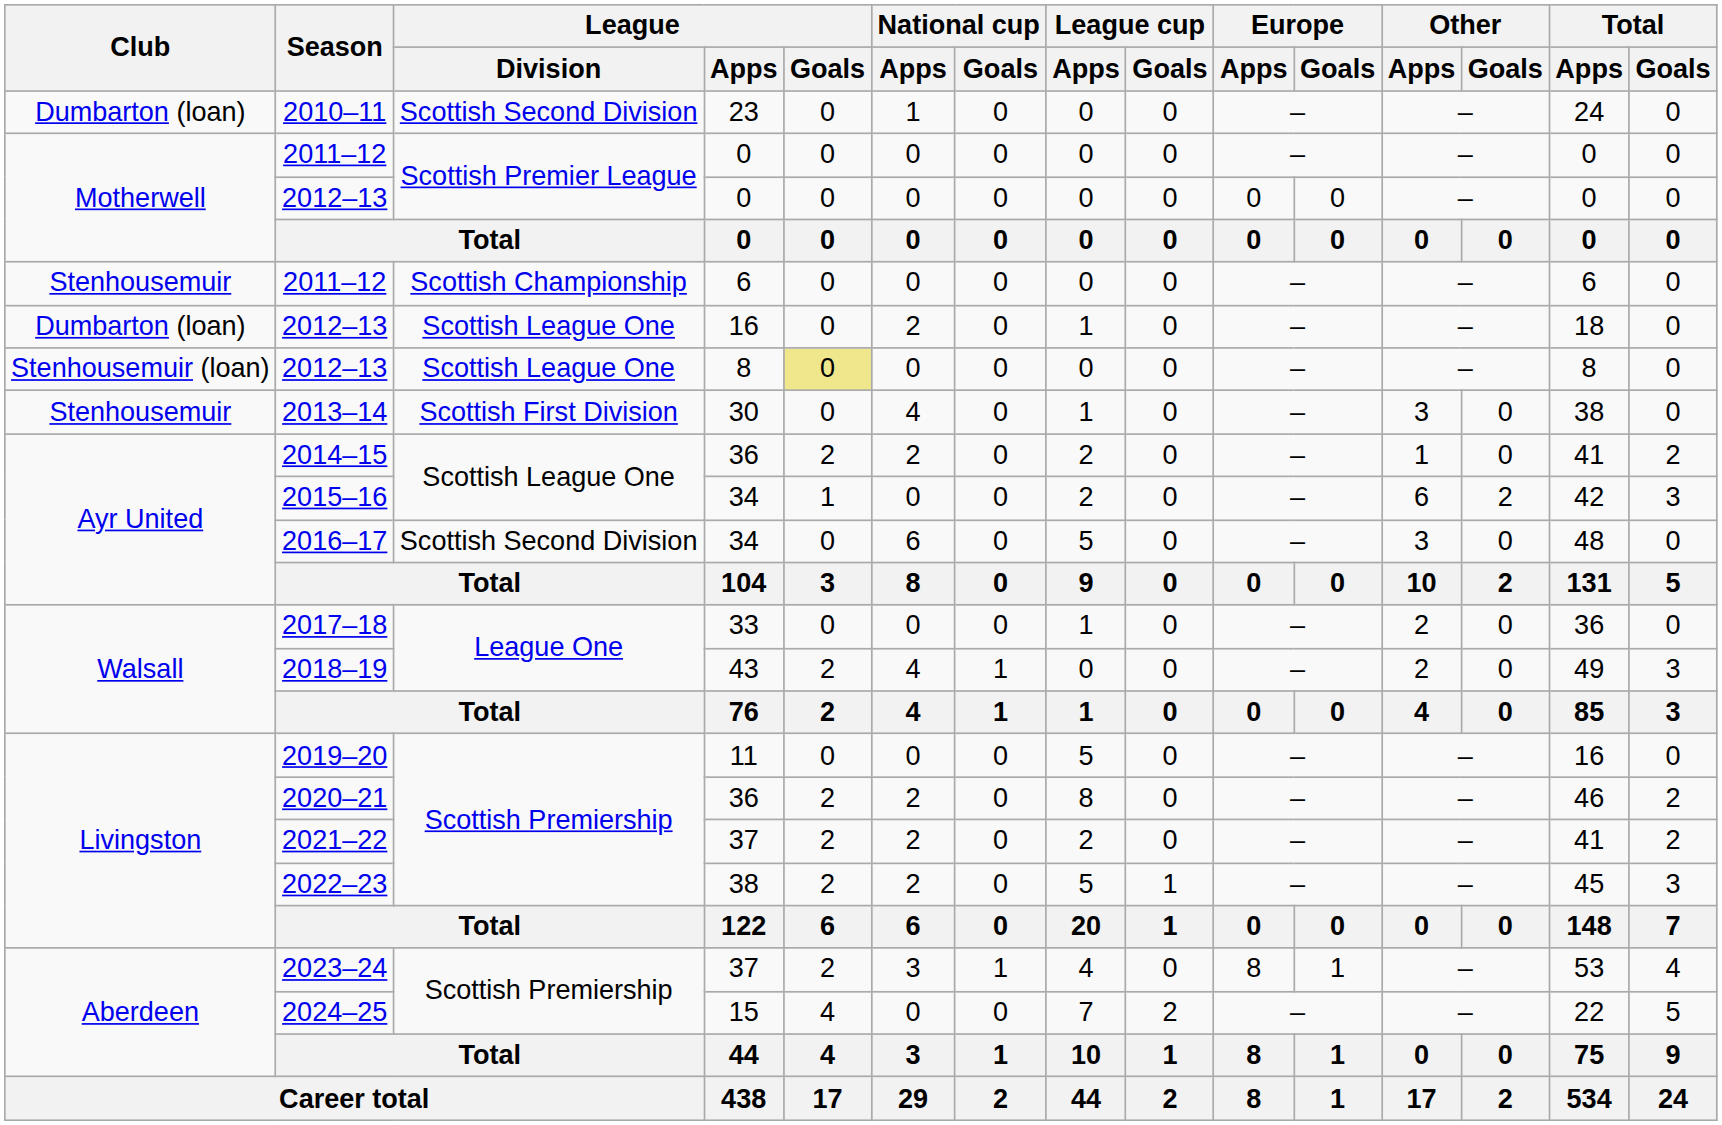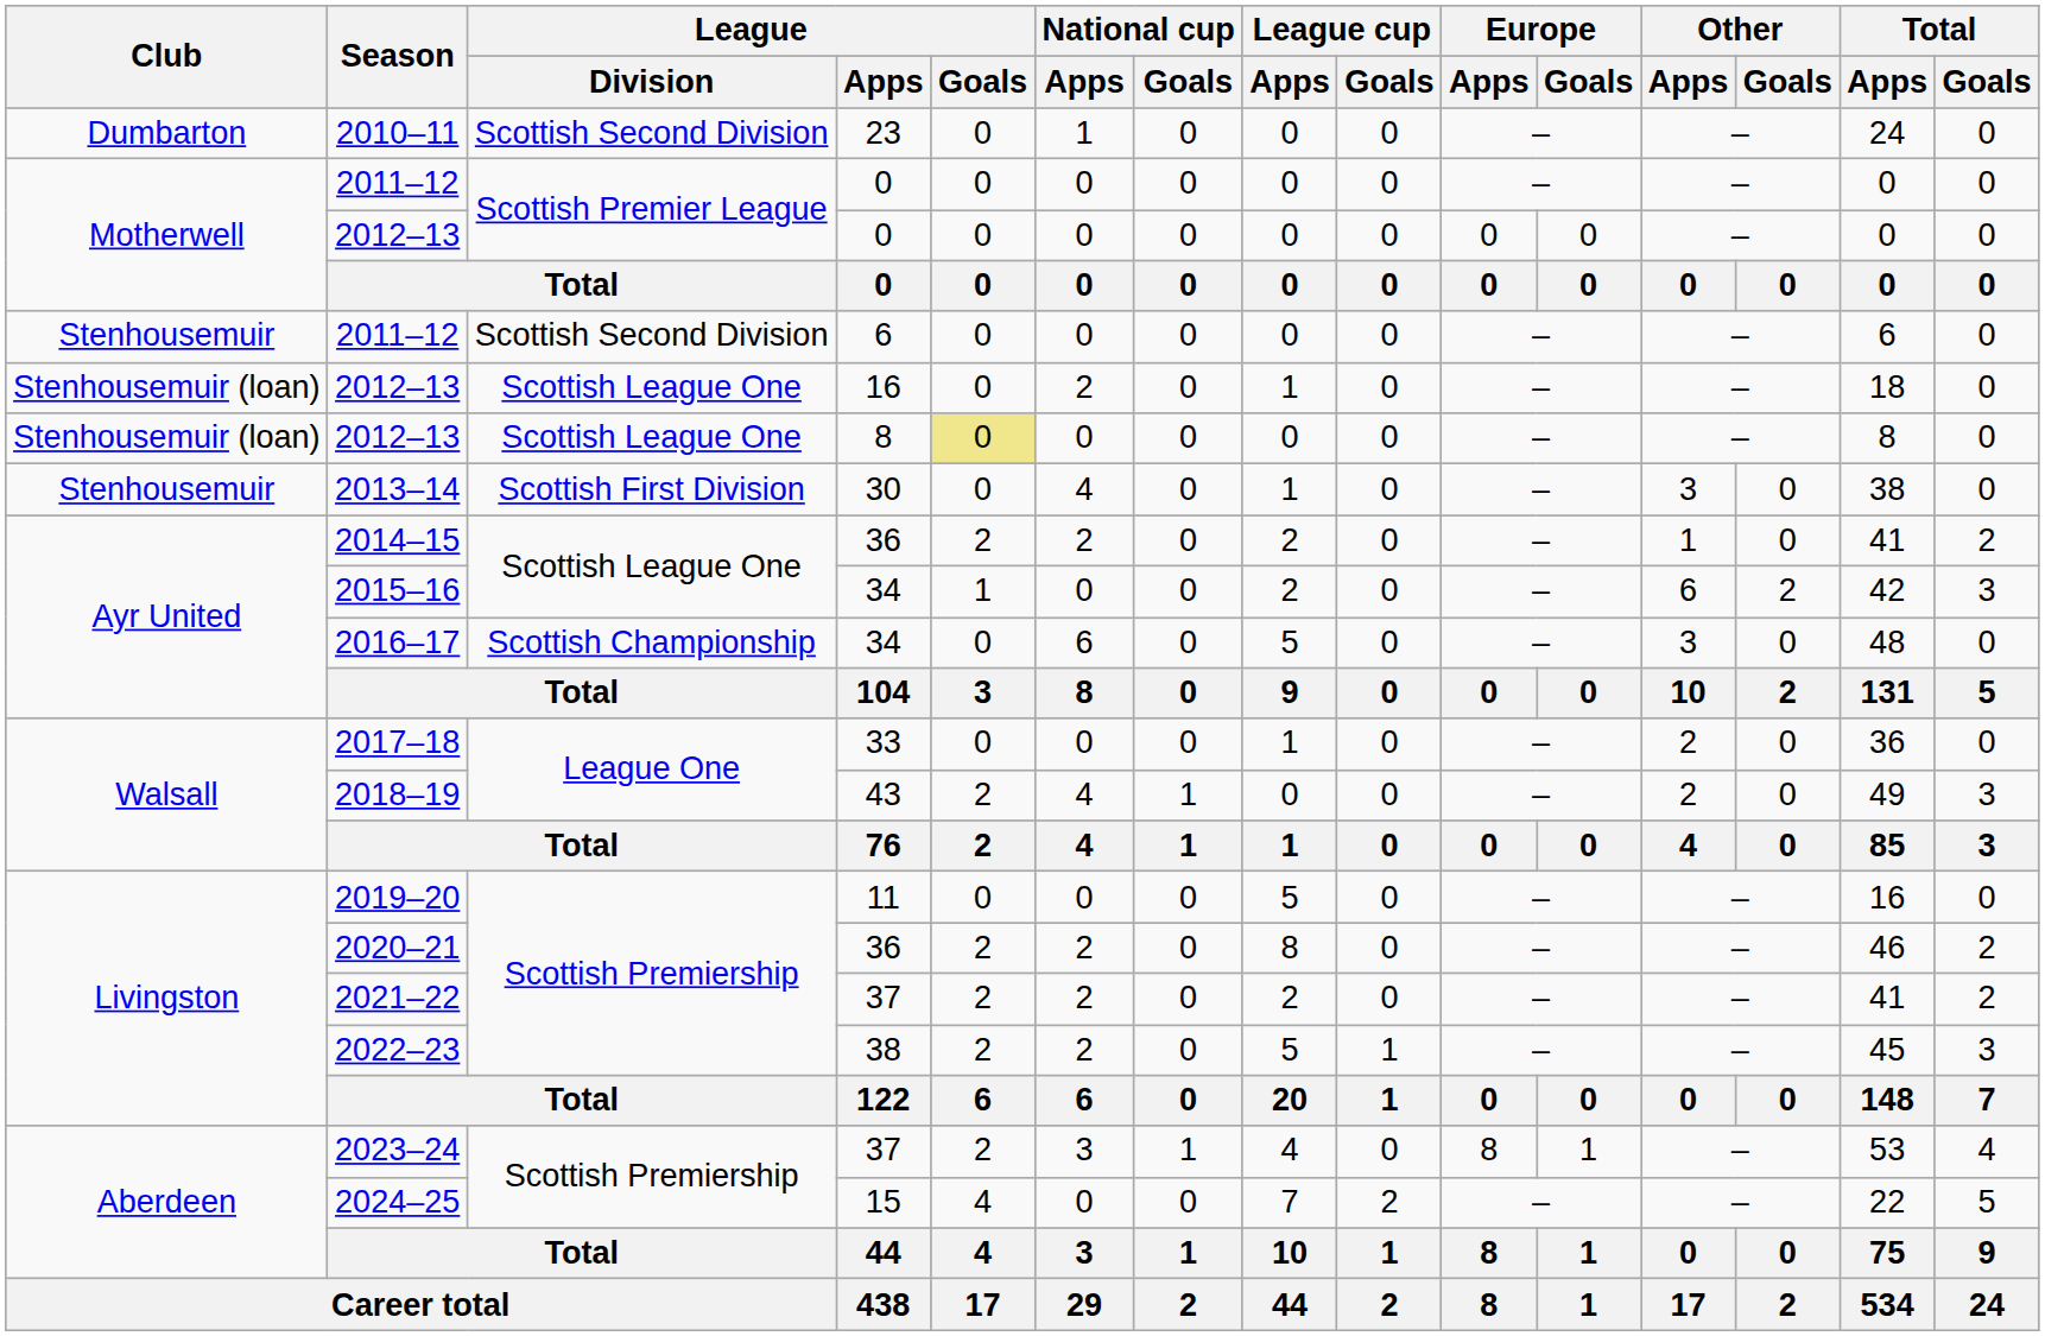 <table class="wikitable" style="text-align:center">
 <tr>
 <th rowspan=2>Club</th>
 <th rowspan=2>Season</th>
 <th colspan=3>League</th>
 <th colspan=2>National cup</th>
 <th colspan=2>League cup</th>
 <th colspan=2>Europe</th>
 <th colspan=2>Other</th>
 <th colspan=2>Total</th>
 </tr>
 <tr>
 <th>Division</th>
 <th>Apps</th>
 <th>Goals</th>
 <th>Apps</th>
 <th>Goals</th>
 <th>Apps</th>
 <th>Goals</th>
 <th>Apps</th>
 <th>Goals</th>
 <th>Apps</th>
 <th>Goals</th>
 <th>Apps</th>
 <th>Goals</th>
 </tr>
 <tr>
-<td><a href='#'>Dumbarton</a> (loan)</td>
+<td><a href='#'>Dumbarton</a></td>
 <td><a href='#'>2010–11</a></td>
 <td><a href='#'>Scottish Second Division</a></td>
 <td>23</td>
 <td>0</td>
 <td>1</td>
 <td>0</td>
 <td>0</td>
 <td>0</td>
 <td colspan="2">–</td>
 <td colspan="2">–</td>
 <td>24</td>
 <td>0</td>
 </tr>
 <tr>
 <td rowspan="3"><a href='#'>Motherwell</a></td>
 <td><a href='#'>2011–12</a></td>
 <td rowspan="2"><a href='#'>Scottish Premier League</a></td>
 <td>0</td>
 <td>0</td>
 <td>0</td>
 <td>0</td>
 <td>0</td>
 <td>0</td>
 <td colspan="2">–</td>
 <td colspan="2">–</td>
 <td>0</td>
 <td>0</td>
 </tr>
 <tr>
 <td><a href='#'>2012–13</a></td>
 <td>0</td>
 <td>0</td>
 <td>0</td>
 <td>0</td>
 <td>0</td>
 <td>0</td>
 <td>0</td>
 <td>0</td>
 <td colspan="2">–</td>
 <td>0</td>
 <td>0</td>
 </tr>
 <tr>
 <th colspan=2>Total</th>
 <th>0</th>
 <th>0</th>
 <th>0</th>
 <th>0</th>
 <th>0</th>
 <th>0</th>
 <th>0</th>
 <th>0</th>
 <th>0</th>
 <th>0</th>
 <th>0</th>
 <th>0</th>
 </tr>
 <tr>
 <td><a href='#'>Stenhousemuir</a></td>
 <td><a href='#'>2011–12</a></td>
-<td><a href='#'>Scottish Championship</a></td>
+<td>Scottish Second Division</td>
 <td>6</td>
 <td>0</td>
 <td>0</td>
 <td>0</td>
 <td>0</td>
 <td>0</td>
 <td colspan="2">–</td>
 <td colspan="2">–</td>
 <td>6</td>
 <td>0</td>
 </tr>
 <tr>
-<td><a href='#'>Dumbarton</a> (loan)</td>
+<td><a href='#'>Stenhousemuir</a> (loan)</td>
 <td><a href='#'>2012–13</a></td>
 <td><a href='#'>Scottish League One</a></td>
 <td>16</td>
 <td>0</td>
 <td>2</td>
 <td>0</td>
 <td>1</td>
 <td>0</td>
 <td colspan="2">–</td>
 <td colspan="2">–</td>
 <td>18</td>
 <td>0</td>
 </tr>
 <tr>
 <td><a href='#'>Stenhousemuir</a> (loan)</td>
 <td><a href='#'>2012–13</a></td>
 <td><a href='#'>Scottish League One</a></td>
 <td>8</td>
 <td style="background: khaki;">0</td>
 <td>0</td>
 <td>0</td>
 <td>0</td>
 <td>0</td>
 <td colspan="2">–</td>
 <td colspan="2">–</td>
 <td>8</td>
 <td>0</td>
 </tr>
 <tr>
 <td><a href='#'>Stenhousemuir</a></td>
 <td><a href='#'>2013–14</a></td>
 <td><a href='#'>Scottish First Division</a></td>
 <td>30</td>
 <td>0</td>
 <td>4</td>
 <td>0</td>
 <td>1</td>
 <td>0</td>
 <td colspan="2">–</td>
 <td>3</td>
 <td>0</td>
 <td>38</td>
 <td>0</td>
 </tr>
 <tr>
 <td rowspan="4"><a href='#'>Ayr United</a></td>
 <td><a href='#'>2014–15</a></td>
 <td rowspan="2">Scottish League One</td>
 <td>36</td>
 <td>2</td>
 <td>2</td>
 <td>0</td>
 <td>2</td>
 <td>0</td>
 <td colspan="2">–</td>
 <td>1</td>
 <td>0</td>
 <td>41</td>
 <td>2</td>
 </tr>
 <tr>
 <td><a href='#'>2015–16</a></td>
 <td>34</td>
 <td>1</td>
 <td>0</td>
 <td>0</td>
 <td>2</td>
 <td>0</td>
 <td colspan="2">–</td>
 <td>6</td>
 <td>2</td>
 <td>42</td>
 <td>3</td>
 </tr>
 <tr>
 <td><a href='#'>2016–17</a></td>
-<td>Scottish Second Division</td>
+<td><a href='#'>Scottish Championship</a></td>
 <td>34</td>
 <td>0</td>
 <td>6</td>
 <td>0</td>
 <td>5</td>
 <td>0</td>
 <td colspan="2">–</td>
 <td>3</td>
 <td>0</td>
 <td>48</td>
 <td>0</td>
 </tr>
 <tr>
 <th colspan=2>Total</th>
 <th>104</th>
 <th>3</th>
 <th>8</th>
 <th>0</th>
 <th>9</th>
 <th>0</th>
 <th>0</th>
 <th>0</th>
 <th>10</th>
 <th>2</th>
 <th>131</th>
 <th>5</th>
 </tr>
 <tr>
 <td rowspan="3"><a href='#'>Walsall</a></td>
 <td><a href='#'>2017–18</a></td>
 <td rowspan="2"><a href='#'>League One</a></td>
 <td>33</td>
 <td>0</td>
 <td>0</td>
 <td>0</td>
 <td>1</td>
 <td>0</td>
 <td colspan="2">–</td>
 <td>2</td>
 <td>0</td>
 <td>36</td>
 <td>0</td>
 </tr>
 <tr>
 <td><a href='#'>2018–19</a></td>
 <td>43</td>
 <td>2</td>
 <td>4</td>
 <td>1</td>
 <td>0</td>
 <td>0</td>
 <td colspan="2">–</td>
 <td>2</td>
 <td>0</td>
 <td>49</td>
 <td>3</td>
 </tr>
 <tr>
 <th colspan=2>Total</th>
 <th>76</th>
 <th>2</th>
 <th>4</th>
 <th>1</th>
 <th>1</th>
 <th>0</th>
 <th>0</th>
 <th>0</th>
 <th>4</th>
 <th>0</th>
 <th>85</th>
 <th>3</th>
 </tr>
 <tr>
 <td rowspan="5"><a href='#'>Livingston</a></td>
 <td><a href='#'>2019–20</a></td>
 <td rowspan="4"><a href='#'>Scottish Premiership</a></td>
 <td>11</td>
 <td>0</td>
 <td>0</td>
 <td>0</td>
 <td>5</td>
 <td>0</td>
 <td colspan="2">–</td>
 <td colspan="2">–</td>
 <td>16</td>
 <td>0</td>
 </tr>
 <tr>
 <td><a href='#'>2020–21</a></td>
 <td>36</td>
 <td>2</td>
 <td>2</td>
 <td>0</td>
 <td>8</td>
 <td>0</td>
 <td colspan="2">–</td>
 <td colspan="2">–</td>
 <td>46</td>
 <td>2</td>
 </tr>
 <tr>
 <td><a href='#'>2021–22</a></td>
 <td>37</td>
 <td>2</td>
 <td>2</td>
 <td>0</td>
 <td>2</td>
 <td>0</td>
 <td colspan="2">–</td>
 <td colspan="2">–</td>
 <td>41</td>
 <td>2</td>
 </tr>
 <tr>
 <td><a href='#'>2022–23</a></td>
 <td>38</td>
 <td>2</td>
 <td>2</td>
 <td>0</td>
 <td>5</td>
 <td>1</td>
 <td colspan="2">–</td>
 <td colspan="2">–</td>
 <td>45</td>
 <td>3</td>
 </tr>
 <tr>
 <th colspan="2">Total</th>
 <th>122</th>
 <th>6</th>
 <th>6</th>
 <th>0</th>
 <th>20</th>
 <th>1</th>
 <th>0</th>
 <th>0</th>
 <th>0</th>
 <th>0</th>
 <th>148</th>
 <th>7</th>
 </tr>
 <tr>
 <td rowspan="3"><a href='#'>Aberdeen</a></td>
 <td><a href='#'>2023–24</a></td>
 <td rowspan="2">Scottish Premiership</td>
 <td>37</td>
 <td>2</td>
 <td>3</td>
 <td>1</td>
 <td>4</td>
 <td>0</td>
 <td>8</td>
 <td>1</td>
 <td colspan="2">–</td>
 <td>53</td>
 <td>4</td>
 </tr>
 <tr>
 <td><a href='#'>2024–25</a></td>
 <td>15</td>
 <td>4</td>
 <td>0</td>
 <td>0</td>
 <td>7</td>
 <td>2</td>
 <td colspan="2">–</td>
 <td colspan="2">–</td>
 <td>22</td>
 <td>5</td>
 </tr>
 <tr>
 <th colspan="2">Total</th>
 <th>44</th>
 <th>4</th>
 <th>3</th>
 <th>1</th>
 <th>10</th>
 <th>1</th>
 <th>8</th>
 <th>1</th>
 <th>0</th>
 <th>0</th>
 <th>75</th>
 <th>9</th>
 </tr>
 <tr>
 <th colspan="3">Career total</th>
 <th>438</th>
 <th>17</th>
 <th>29</th>
 <th>2</th>
 <th>44</th>
 <th>2</th>
 <th>8</th>
 <th>1</th>
 <th>17</th>
 <th>2</th>
 <th>534</th>
 <th>24</th>
 </tr>
 </table>
